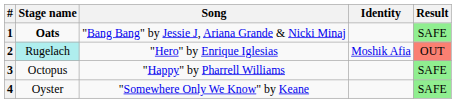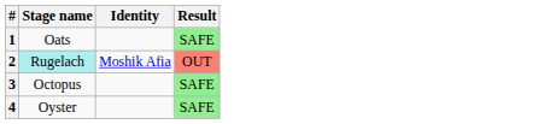 <table class="wikitable plainrowheaders" style="text-align: center;">
 <tr>
 <th>#</th>
 <th>Stage name</th>
-<th>Song</th>
 <th>Identity</th>
 <th>Result</th>
 </tr>
 <tr>
 <th>1</th>
-<td><strong>Oats</strong></td>
-<td>"<a href='#'>Bang Bang</a>" by <a href='#'>Jessie J</a>, <a href='#'>Ariana Grande</a> & <a href='#'>Nicki Minaj</a></td>
+<td>Oats</td>
 <td></td>
 <td bgcolor="lightgreen">SAFE</td>
 </tr>
 <tr>
 <th>2</th>
 <td style="background: paleturquoise;">Rugelach</td>
-<td>"<a href='#'>Hero</a>" by <a href='#'>Enrique Iglesias</a></td>
 <td><a href='#'>Moshik Afia</a></td>
 <td bgcolor="salmon">OUT</td>
 </tr>
 <tr>
 <th>3</th>
 <td>Octopus</td>
-<td>"<a href='#'>Happy</a>" by <a href='#'>Pharrell Williams</a></td>
 <td></td>
 <td bgcolor="lightgreen">SAFE</td>
 </tr>
 <tr>
 <th>4</th>
 <td>Oyster</td>
-<td>"<a href='#'>Somewhere Only We Know</a>" by <a href='#'>Keane</a></td>
 <td></td>
 <td bgcolor="lightgreen">SAFE</td>
 </tr>
 </table>
